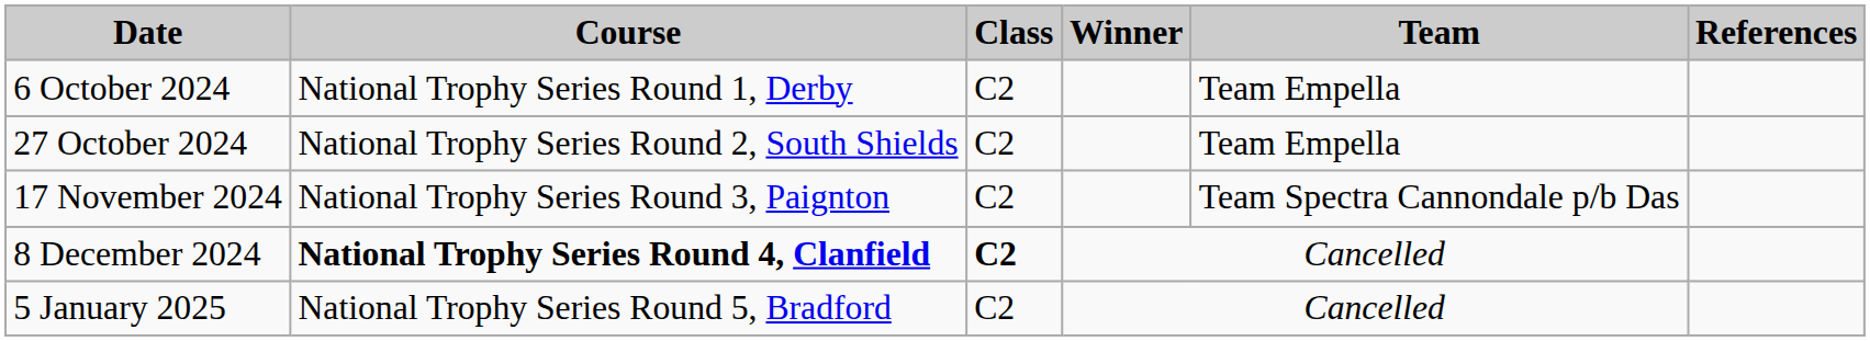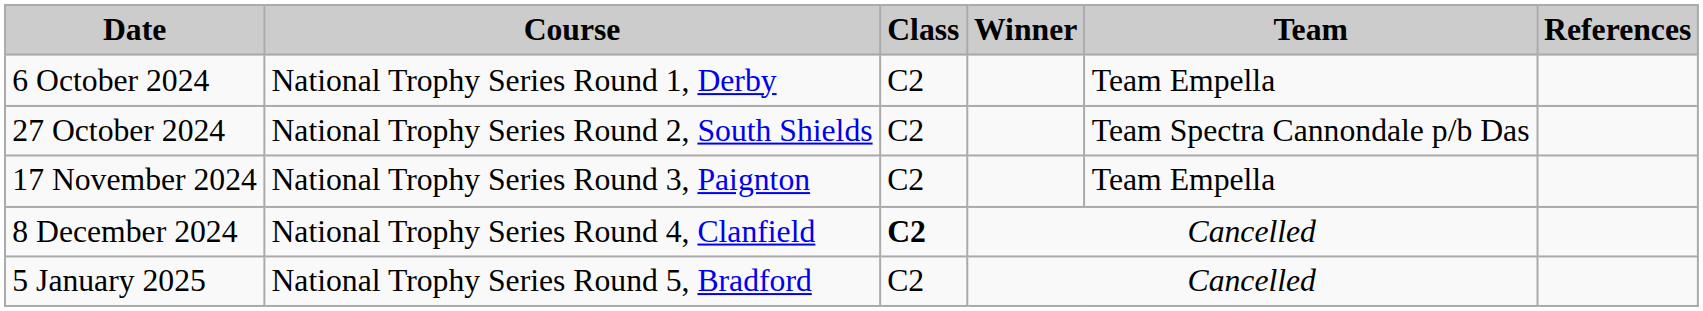 <table class="wikitable sortable alternance ">
 <tr>
 <th scope="col" style="background-color:#CCCCCC;">Date</th>
 <th scope="col" style="background-color:#CCCCCC;">Course</th>
 <th scope="col" style="background-color:#CCCCCC;">Class</th>
 <th scope="col" style="background-color:#CCCCCC;">Winner</th>
 <th scope="col" style="background-color:#CCCCCC;">Team</th>
 <th scope="col" style="background-color:#CCCCCC;">References</th>
 </tr>
 <tr>
 <td>6 October 2024</td>
 <td> National Trophy Series Round 1, <a href='#'>Derby</a></td>
 <td>C2</td>
 <td></td>
 <td>Team Empella</td>
 <td></td>
 </tr>
 <tr>
 <td>27 October 2024</td>
 <td> National Trophy Series Round 2, <a href='#'>South Shields</a></td>
 <td>C2</td>
 <td></td>
-<td>Team Empella</td>
+<td>Team Spectra Cannondale p/b Das</td>
 <td></td>
 </tr>
 <tr>
 <td>17 November 2024</td>
 <td> National Trophy Series Round 3, <a href='#'>Paignton</a></td>
 <td>C2</td>
 <td></td>
-<td>Team Spectra Cannondale p/b Das</td>
+<td>Team Empella</td>
 <td></td>
 </tr>
 <tr>
 <td>8 December 2024</td>
-<td><strong> National Trophy Series Round 4, <a href='#'>Clanfield</a></strong></td>
+<td> National Trophy Series Round 4, <a href='#'>Clanfield</a></td>
 <td><strong>C2</strong></td>
 <td align=center colspan="2"><em>Cancelled</em></td>
 </tr>
 <tr>
 <td>5 January 2025</td>
 <td> National Trophy Series Round 5, <a href='#'>Bradford</a></td>
 <td>C2</td>
 <td align=center colspan="2"><em>Cancelled</em></td>
 <td></td>
 </tr>
 </table>
